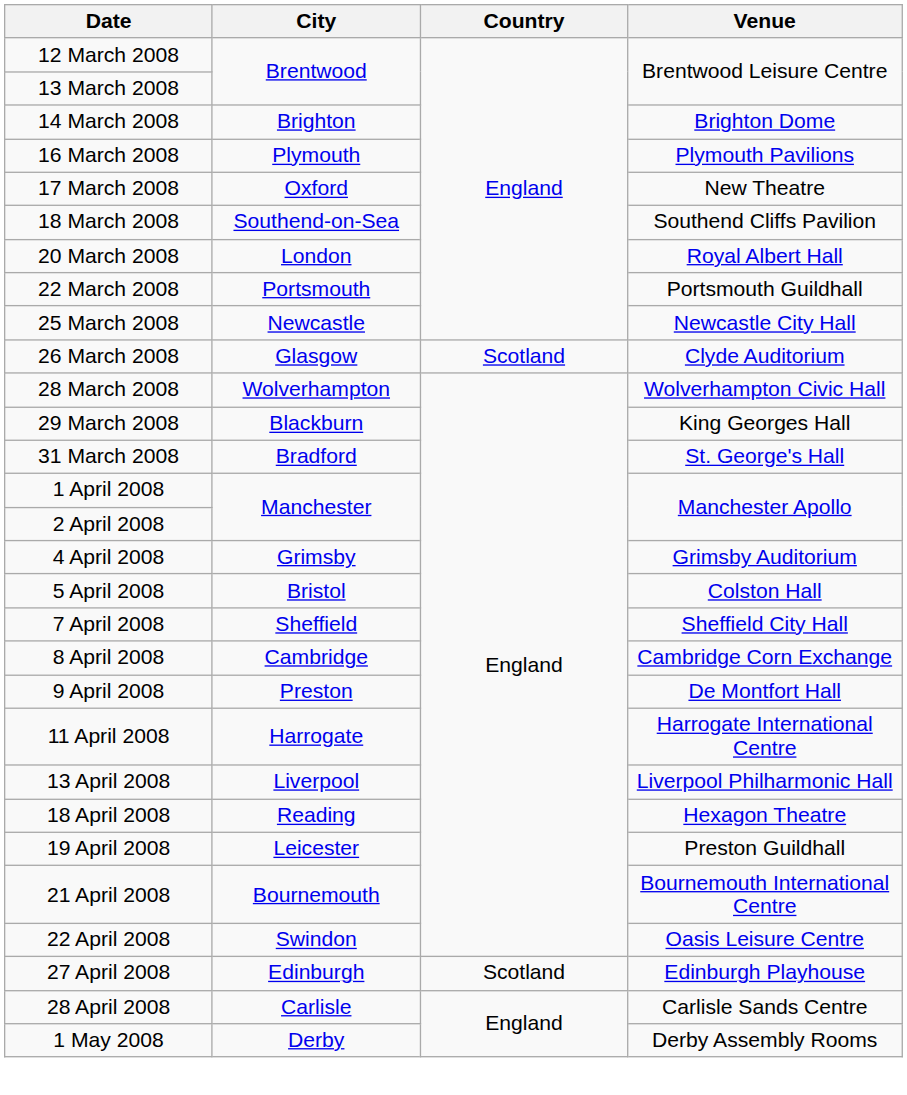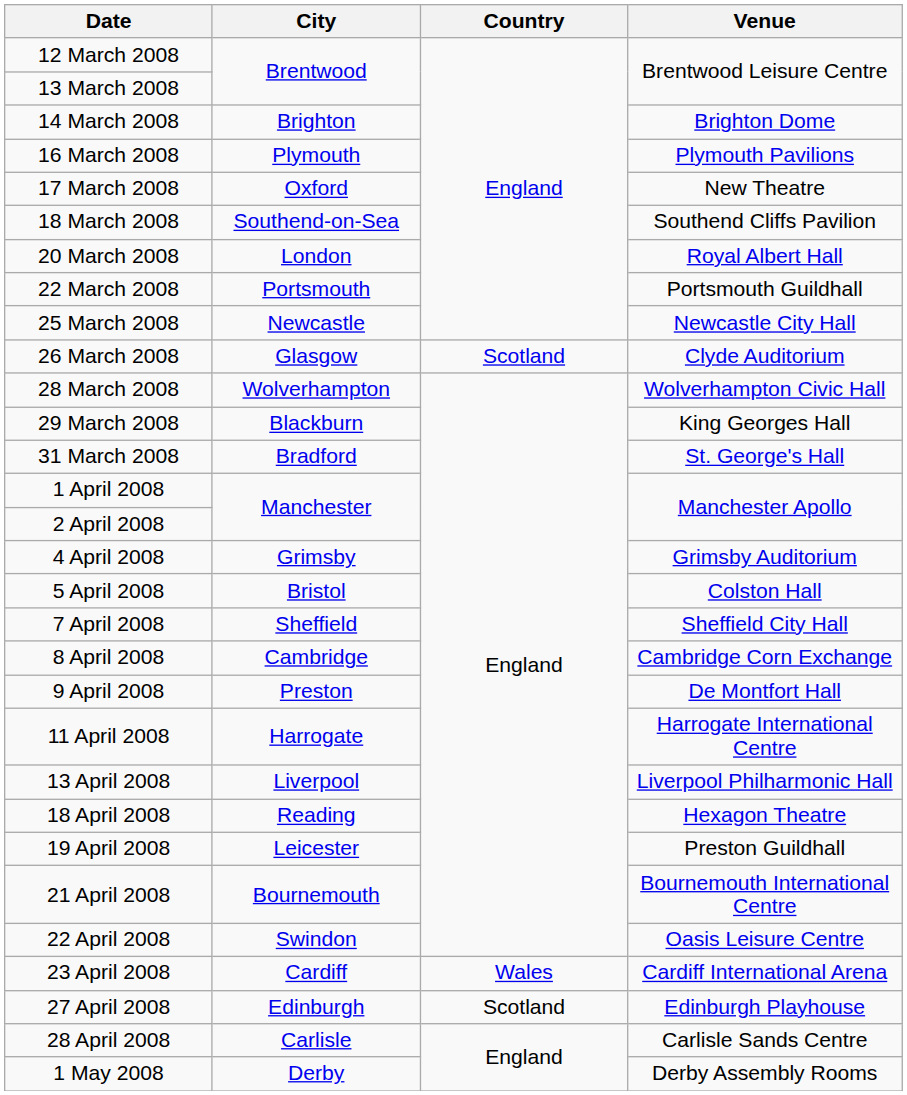 <table class="wikitable" style="text-align:center;">
 <tr>
 <th width="150">Date</th>
 <th width="150">City</th>
 <th width="150">Country</th>
 <th width="200">Venue</th>
 </tr>
 <tr>
 <td>12 March 2008</td>
 <td rowspan=2><a href='#'>Brentwood</a></td>
 <td rowspan=9><a href='#'>England</a></td>
 <td rowspan=2>Brentwood Leisure Centre</td>
 </tr>
 <tr>
 <td>13 March 2008</td>
 </tr>
 <tr>
 <td>14 March 2008</td>
 <td><a href='#'>Brighton</a></td>
 <td><a href='#'>Brighton Dome</a></td>
 </tr>
 <tr>
 <td>16 March 2008</td>
 <td><a href='#'>Plymouth</a></td>
 <td><a href='#'>Plymouth Pavilions</a></td>
 </tr>
 <tr>
 <td>17 March 2008</td>
 <td><a href='#'>Oxford</a></td>
 <td>New Theatre</td>
 </tr>
 <tr>
 <td>18 March 2008</td>
 <td><a href='#'>Southend-on-Sea</a></td>
 <td>Southend Cliffs Pavilion</td>
 </tr>
 <tr>
 <td>20 March 2008</td>
 <td><a href='#'>London</a></td>
 <td><a href='#'>Royal Albert Hall</a></td>
 </tr>
 <tr>
 <td>22 March 2008</td>
 <td><a href='#'>Portsmouth</a></td>
 <td>Portsmouth Guildhall</td>
 </tr>
 <tr>
 <td>25 March 2008</td>
 <td><a href='#'>Newcastle</a></td>
 <td><a href='#'>Newcastle City Hall</a></td>
 </tr>
 <tr>
 <td>26 March 2008</td>
 <td><a href='#'>Glasgow</a></td>
 <td><a href='#'>Scotland</a></td>
 <td><a href='#'>Clyde Auditorium</a></td>
 </tr>
 <tr>
 <td>28 March 2008</td>
 <td><a href='#'>Wolverhampton</a></td>
 <td rowspan=16>England</td>
 <td><a href='#'>Wolverhampton Civic Hall</a></td>
 </tr>
 <tr>
 <td>29 March 2008</td>
 <td><a href='#'>Blackburn</a></td>
 <td>King Georges Hall</td>
 </tr>
 <tr>
 <td>31 March 2008</td>
 <td><a href='#'>Bradford</a></td>
 <td><a href='#'>St. George's Hall</a></td>
 </tr>
 <tr>
 <td>1 April 2008</td>
 <td rowspan=2><a href='#'>Manchester</a></td>
 <td rowspan=2><a href='#'>Manchester Apollo</a></td>
 </tr>
 <tr>
 <td>2 April 2008</td>
 </tr>
 <tr>
 <td>4 April 2008</td>
 <td><a href='#'>Grimsby</a></td>
 <td><a href='#'>Grimsby Auditorium</a></td>
 </tr>
 <tr>
 <td>5 April 2008</td>
 <td><a href='#'>Bristol</a></td>
 <td><a href='#'>Colston Hall</a></td>
 </tr>
 <tr>
 <td>7 April 2008</td>
 <td><a href='#'>Sheffield</a></td>
 <td><a href='#'>Sheffield City Hall</a></td>
 </tr>
 <tr>
 <td>8 April 2008</td>
 <td><a href='#'>Cambridge</a></td>
 <td><a href='#'>Cambridge Corn Exchange</a></td>
 </tr>
 <tr>
 <td>9 April 2008</td>
 <td><a href='#'>Preston</a></td>
 <td><a href='#'>De Montfort Hall</a></td>
 </tr>
 <tr>
 <td>11 April 2008</td>
 <td><a href='#'>Harrogate</a></td>
 <td><a href='#'>Harrogate International Centre</a></td>
 </tr>
 <tr>
 <td>13 April 2008</td>
 <td><a href='#'>Liverpool</a></td>
 <td><a href='#'>Liverpool Philharmonic Hall</a></td>
 </tr>
 <tr>
 <td>18 April 2008</td>
 <td><a href='#'>Reading</a></td>
 <td><a href='#'>Hexagon Theatre</a></td>
 </tr>
 <tr>
 <td>19 April 2008</td>
 <td><a href='#'>Leicester</a></td>
 <td>Preston Guildhall</td>
 </tr>
 <tr>
 <td>21 April 2008</td>
 <td><a href='#'>Bournemouth</a></td>
 <td><a href='#'>Bournemouth International Centre</a></td>
 </tr>
 <tr>
 <td>22 April 2008</td>
 <td><a href='#'>Swindon</a></td>
 <td><a href='#'>Oasis Leisure Centre</a></td>
 </tr>
 <tr>
+<td>23 April 2008</td>
+<td><a href='#'>Cardiff</a></td>
+<td><a href='#'>Wales</a></td>
+<td><a href='#'>Cardiff International Arena</a></td>
+</tr>
+<tr>
 <td>27 April 2008</td>
 <td><a href='#'>Edinburgh</a></td>
 <td>Scotland</td>
 <td><a href='#'>Edinburgh Playhouse</a></td>
 </tr>
 <tr>
 <td>28 April 2008</td>
 <td><a href='#'>Carlisle</a></td>
 <td rowspan=2>England</td>
 <td>Carlisle Sands Centre</td>
 </tr>
 <tr>
 <td>1 May 2008</td>
 <td><a href='#'>Derby</a></td>
 <td>Derby Assembly Rooms</td>
 </tr>
 </table>
